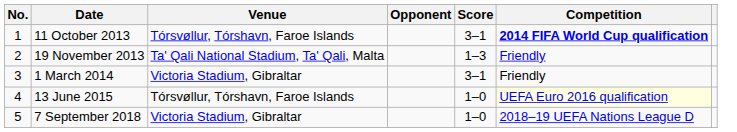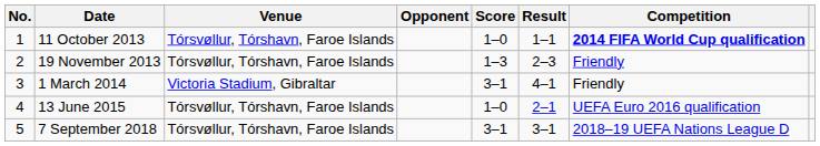 <table class="wikitable sortable">
 <tr>
 <th scope="col">No.</th>
 <th scope="col">Date</th>
 <th scope="col">Venue</th>
 <th scope="col">Opponent</th>
 <th scope="col">Score</th>
+<th scope="col">Result</th>
 <th scope="col">Competition</th>
 <th scope="col" class="unsortable"></th>
 </tr>
 <tr>
 <td align="center">1</td>
 <td>11 October 2013</td>
 <td><a href='#'>Tórsvøllur</a>, <a href='#'>Tórshavn</a>, Faroe Islands</td>
 <td></td>
-<td align="center">3–1</td>
+<td align="center">1–0</td>
+<td align="center">1–1</td>
 <td><strong><a href='#'>2014 FIFA World Cup qualification</a></strong></td>
 <td align="center"></td>
 </tr>
 <tr>
 <td align="center">2</td>
 <td>19 November 2013</td>
-<td><a href='#'>Ta' Qali National Stadium</a>, <a href='#'>Ta' Qali</a>, Malta</td>
+<td>Tórsvøllur, Tórshavn, Faroe Islands</td>
 <td></td>
 <td align="center">1–3</td>
+<td align="center">2–3</td>
 <td><a href='#'>Friendly</a></td>
 <td align="center"></td>
 </tr>
 <tr>
 <td align="center">3</td>
 <td>1 March 2014</td>
 <td><a href='#'>Victoria Stadium</a>, Gibraltar</td>
 <td></td>
 <td align="center">3–1</td>
+<td align="center">4–1</td>
 <td>Friendly</td>
 <td align="center"></td>
 </tr>
 <tr>
 <td align="center">4</td>
 <td>13 June 2015</td>
 <td>Tórsvøllur, Tórshavn, Faroe Islands</td>
 <td></td>
 <td align="center">1–0</td>
-<td style="background: lightyellow;"><a href='#'>UEFA Euro 2016 qualification</a></td>
+<td align="center"><a href='#'>2–1</a></td>
+<td><a href='#'>UEFA Euro 2016 qualification</a></td>
 <td align="center"></td>
 </tr>
 <tr>
 <td align="center">5</td>
 <td>7 September 2018</td>
-<td><a href='#'>Victoria Stadium</a>, Gibraltar</td>
+<td>Tórsvøllur, Tórshavn, Faroe Islands</td>
 <td></td>
-<td align="center">1–0</td>
+<td align="center">3–1</td>
+<td align="center">3–1</td>
 <td><a href='#'>2018–19 UEFA Nations League D</a></td>
 <td></td>
 </tr>
 </table>
